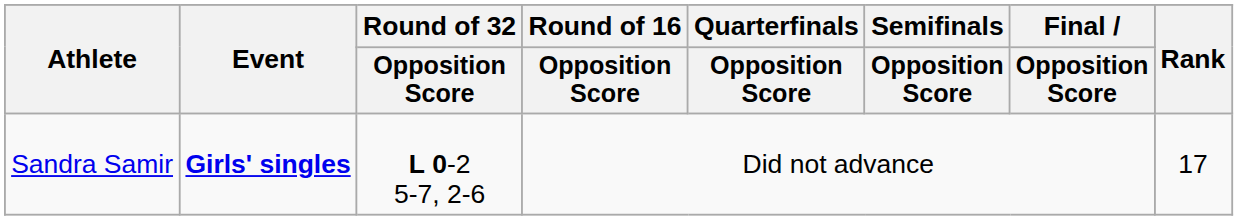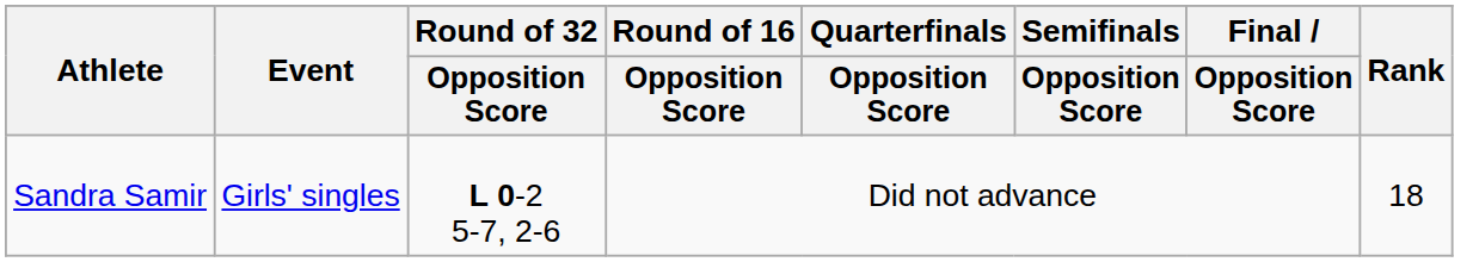 <table class=wikitable style="font-size:90%">
 <tr>
 <th rowspan="2">Athlete</th>
 <th rowspan="2">Event</th>
 <th>Round of 32</th>
 <th>Round of 16</th>
 <th>Quarterfinals</th>
 <th>Semifinals</th>
 <th>Final / </th>
 <th rowspan=2>Rank</th>
 </tr>
 <tr style="font-size:95%">
 <th>Opposition<br>Score</th>
 <th>Opposition<br>Score</th>
 <th>Opposition<br>Score</th>
 <th>Opposition<br>Score</th>
 <th>Opposition<br>Score</th>
 </tr>
 <tr align=center>
 <td align=left><a href='#'>Sandra Samir</a></td>
-<td align=left><strong><a href='#'>Girls' singles</a></strong></td>
+<td align=left><a href='#'>Girls' singles</a></td>
 <td><br><strong>L</strong> <strong>0</strong>-2 <br> 5-7, 2-6</td>
 <td colspan=4>Did not advance</td>
-<td>17</td>
+<td>18</td>
 </tr>
 </table>
